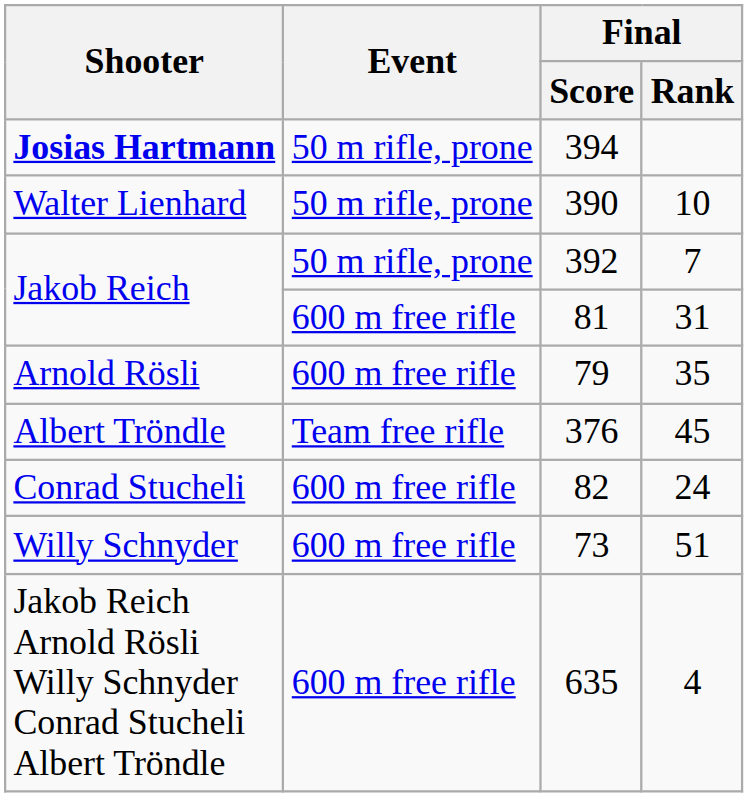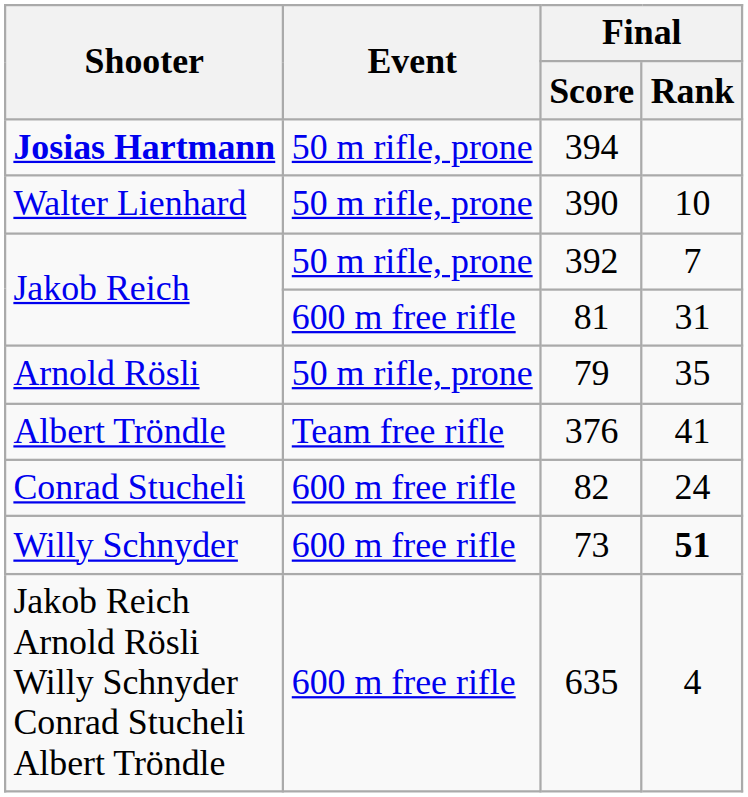 <table class="wikitable" style="text-align:center">
 <tr>
 <th rowspan="2">Shooter</th>
 <th rowspan="2">Event</th>
 <th colspan="2">Final</th>
 </tr>
 <tr>
 <th>Score</th>
 <th>Rank</th>
 </tr>
 <tr>
 <td align=left><strong><a href='#'>Josias Hartmann</a></strong></td>
 <td align=left><a href='#'>50 m rifle, prone</a></td>
 <td>394</td>
 <td></td>
 </tr>
 <tr>
 <td align=left><a href='#'>Walter Lienhard</a></td>
 <td align=left><a href='#'>50 m rifle, prone</a></td>
 <td>390</td>
 <td>10</td>
 </tr>
 <tr>
 <td rowspan=2 align=left><a href='#'>Jakob Reich</a></td>
 <td align=left><a href='#'>50 m rifle, prone</a></td>
 <td>392</td>
 <td>7</td>
 </tr>
 <tr>
 <td align=left><a href='#'>600 m free rifle</a></td>
 <td>81</td>
 <td>31</td>
 </tr>
 <tr>
 <td align=left><a href='#'>Arnold Rösli</a></td>
-<td align=left><a href='#'>600 m free rifle</a></td>
+<td align=left><a href='#'>50 m rifle, prone</a></td>
 <td>79</td>
 <td>35</td>
 </tr>
 <tr>
 <td align=left><a href='#'>Albert Tröndle</a></td>
 <td align=left><a href='#'>Team free rifle</a></td>
 <td>376</td>
-<td>45</td>
+<td>41</td>
 </tr>
 <tr>
 <td align=left><a href='#'>Conrad Stucheli</a></td>
 <td align=left><a href='#'>600 m free rifle</a></td>
 <td>82</td>
 <td>24</td>
 </tr>
 <tr>
 <td align=left><a href='#'>Willy Schnyder</a></td>
 <td align=left><a href='#'>600 m free rifle</a></td>
 <td>73</td>
-<td>51</td>
+<td><strong>51</strong></td>
 </tr>
 <tr>
 <td align=left>Jakob Reich <br> Arnold Rösli <br> Willy Schnyder <br> Conrad Stucheli <br> Albert Tröndle</td>
 <td align=left><a href='#'>600 m free rifle</a></td>
 <td>635</td>
 <td>4</td>
 </tr>
 </table>
